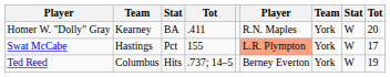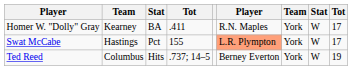 <table class="wikitable">
 <tr>
 <th>Player</th>
 <th>Team</th>
 <th>Stat</th>
 <th>Tot</th>
 <th></th>
 <th>Player</th>
 <th>Team</th>
 <th>Stat</th>
 <th>Tot</th>
 </tr>
 <tr>
 <td>Homer W. "Dolly" Gray</td>
 <td>Kearney</td>
 <td>BA</td>
 <td>.411</td>
 <td></td>
 <td>R.N. Maples</td>
 <td>York</td>
 <td>W</td>
-<td>20</td>
+<td>17</td>
 </tr>
 <tr>
 <td><a href='#'>Swat McCabe</a></td>
 <td>Hastings</td>
 <td>Pct</td>
 <td>155</td>
 <td></td>
 <td style="background: lightsalmon;">L.R. Plympton</td>
 <td>York</td>
 <td>W</td>
 <td>17</td>
 </tr>
 <tr>
 <td><a href='#'>Ted Reed</a></td>
 <td>Columbus</td>
 <td>Hits</td>
 <td>.737; 14–5</td>
 <td></td>
 <td>Berney Everton</td>
 <td>York</td>
 <td>W</td>
 <td>19</td>
 </tr>
 </table>
